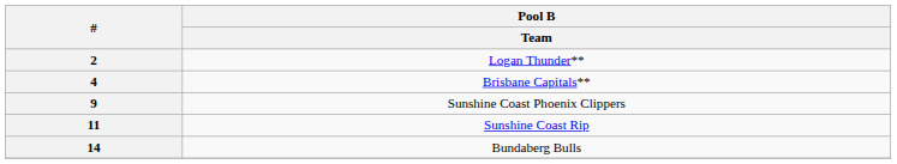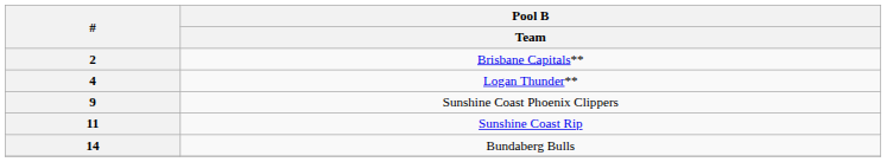 <table class="wikitable" width="80%" style="font-size:95%; text-align:center">
 <tr>
 <th width="5%" rowspan=2>#</th>
 <th colspan="1" align="center">Pool B</th>
 </tr>
 <tr>
 <th width="20%">Team</th>
 </tr>
 <tr>
 <th>2</th>
-<td align=center><a href='#'>Logan Thunder</a>**</td>
+<td align=center><a href='#'>Brisbane Capitals</a>**</td>
 </tr>
 <tr>
 <th>4</th>
-<td align=center><a href='#'>Brisbane Capitals</a>**</td>
+<td align=center><a href='#'>Logan Thunder</a>**</td>
 </tr>
 <tr>
 <th>9</th>
 <td align=center>Sunshine Coast Phoenix Clippers</td>
 </tr>
 <tr>
 <th>11</th>
 <td align=center><a href='#'>Sunshine Coast Rip</a></td>
 </tr>
 <tr>
 <th>14</th>
 <td align=center>Bundaberg Bulls</td>
 </tr>
 <tr>
 </tr>
 </table>
